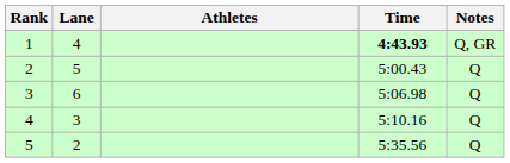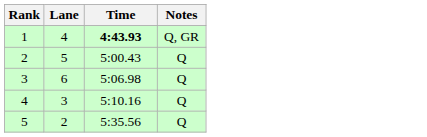 <table class="wikitable sortable" style="text-align:center;">
 <tr>
 <th width=40>Rank</th>
 <th width=40>Lane</th>
-<th width=250>Athletes</th>
 <th width=80>Time</th>
 <th width=50>Notes</th>
 </tr>
 <tr style="background-color:#ccffcc;">
 <td>1</td>
 <td>4</td>
-<td align=left></td>
 <td><strong>4:43.93</strong></td>
 <td>Q, GR</td>
 </tr>
 <tr style="background-color:#ccffcc;">
 <td>2</td>
 <td>5</td>
-<td align=left></td>
 <td>5:00.43</td>
 <td>Q</td>
 </tr>
 <tr style="background-color:#ccffcc;">
 <td>3</td>
 <td>6</td>
-<td align=left></td>
 <td>5:06.98</td>
 <td>Q</td>
 </tr>
 <tr style="background-color:#ccffcc;">
 <td>4</td>
 <td>3</td>
-<td align=left></td>
 <td>5:10.16</td>
 <td>Q</td>
 </tr>
 <tr style="background-color:#ccffcc;">
 <td>5</td>
 <td>2</td>
-<td align=left></td>
 <td>5:35.56</td>
 <td>Q</td>
 </tr>
 </table>
